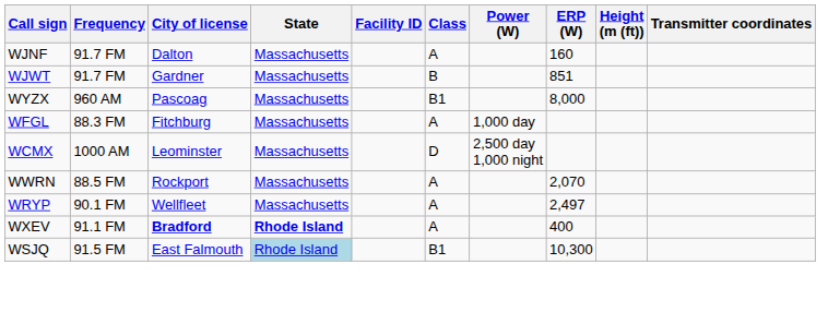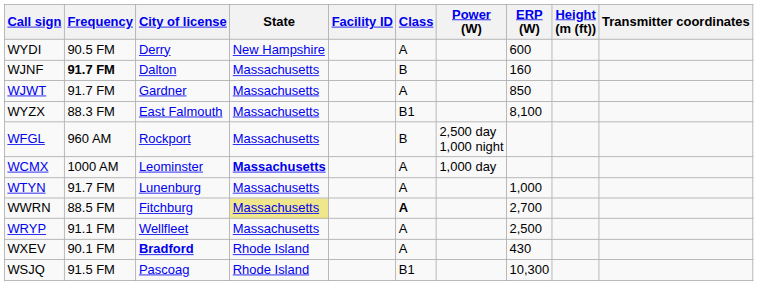 <table class="wikitable sortable">
 <tr>
 <th><a href='#'>Call sign</a></th>
 <th data-sort-type="number"><a href='#'>Frequency</a></th>
 <th><a href='#'>City of license</a></th>
 <th>State</th>
 <th data-sort-type="number"><a href='#'>Facility ID</a></th>
 <th><a href='#'>Class</a></th>
 <th data-sort-type="number"><a href='#'>Power</a><br>(W)</th>
 <th data-sort-type="number"><a href='#'>ERP</a><br>(W)</th>
 <th data-sort-type="number"><a href='#'>Height</a><br>(m (ft))</th>
 <th class="unsortable">Transmitter coordinates</th>
 </tr>
 <tr>
+<td>WYDI</td>
+<td>90.5 FM</td>
+<td><a href='#'>Derry</a></td>
+<td><a href='#'>New Hampshire</a></td>
+<td></td>
+<td>A</td>
+<td></td>
+<td>600</td>
+<td></td>
+<td></td>
+</tr>
+<tr>
 <td>WJNF</td>
-<td>91.7 FM</td>
+<td><strong>91.7 FM</strong></td>
 <td><a href='#'>Dalton</a></td>
 <td><a href='#'>Massachusetts</a></td>
 <td></td>
-<td>A</td>
+<td>B</td>
 <td></td>
 <td>160</td>
 <td></td>
 <td></td>
 </tr>
 <tr>
 <td><a href='#'>WJWT</a></td>
 <td>91.7 FM</td>
 <td><a href='#'>Gardner</a></td>
 <td><a href='#'>Massachusetts</a></td>
 <td></td>
-<td>B</td>
+<td>A</td>
 <td></td>
-<td>851</td>
+<td>850</td>
 <td></td>
 <td></td>
 </tr>
 <tr>
 <td>WYZX</td>
-<td>960 AM</td>
-<td><a href='#'>Pascoag</a></td>
+<td>88.3 FM</td>
+<td><a href='#'>East Falmouth</a></td>
 <td><a href='#'>Massachusetts</a></td>
 <td></td>
 <td>B1</td>
 <td></td>
-<td>8,000</td>
+<td>8,100</td>
 <td></td>
 <td></td>
 </tr>
 <tr>
 <td><a href='#'>WFGL</a></td>
-<td>88.3 FM</td>
-<td><a href='#'>Fitchburg</a></td>
+<td>960 AM</td>
+<td><a href='#'>Rockport</a></td>
 <td><a href='#'>Massachusetts</a></td>
+<td></td>
+<td>B</td>
+<td>2,500 day<br>1,000 night</td>
+<td></td>
+<td></td>
+<td></td>
+</tr>
+<tr>
+<td><a href='#'>WCMX</a></td>
+<td>1000 AM</td>
+<td><a href='#'>Leominster</a></td>
+<td><strong><a href='#'>Massachusetts</a></strong></td>
 <td></td>
 <td>A</td>
 <td>1,000 day</td>
 <td></td>
 <td></td>
 <td></td>
 </tr>
 <tr>
-<td><a href='#'>WCMX</a></td>
-<td>1000 AM</td>
-<td><a href='#'>Leominster</a></td>
+<td><a href='#'>WTYN</a></td>
+<td>91.7 FM</td>
+<td><a href='#'>Lunenburg</a></td>
 <td><a href='#'>Massachusetts</a></td>
 <td></td>
-<td>D</td>
-<td>2,500 day<br>1,000 night</td>
+<td>A</td>
 <td></td>
+<td>1,000</td>
 <td></td>
 <td></td>
 </tr>
 <tr>
 <td>WWRN</td>
 <td>88.5 FM</td>
-<td><a href='#'>Rockport</a></td>
-<td><a href='#'>Massachusetts</a></td>
+<td><a href='#'>Fitchburg</a></td>
+<td style="background: khaki;"><a href='#'>Massachusetts</a></td>
 <td></td>
-<td>A</td>
+<td><strong>A</strong></td>
 <td></td>
-<td>2,070</td>
+<td>2,700</td>
 <td></td>
 <td></td>
 </tr>
 <tr>
 <td><a href='#'>WRYP</a></td>
-<td>90.1 FM</td>
+<td>91.1 FM</td>
 <td><a href='#'>Wellfleet</a></td>
 <td><a href='#'>Massachusetts</a></td>
 <td></td>
 <td>A</td>
 <td></td>
-<td>2,497</td>
+<td>2,500</td>
 <td></td>
 <td></td>
 </tr>
 <tr>
 <td>WXEV</td>
-<td>91.1 FM</td>
+<td>90.1 FM</td>
 <td><strong><a href='#'>Bradford</a></strong></td>
-<td><strong><a href='#'>Rhode Island</a></strong></td>
+<td><a href='#'>Rhode Island</a></td>
 <td></td>
 <td>A</td>
 <td></td>
-<td>400</td>
+<td>430</td>
 <td></td>
 <td></td>
 </tr>
 <tr>
 <td>WSJQ</td>
 <td>91.5 FM</td>
-<td><a href='#'>East Falmouth</a></td>
-<td style="background: lightblue;"><a href='#'>Rhode Island</a></td>
+<td><a href='#'>Pascoag</a></td>
+<td><a href='#'>Rhode Island</a></td>
 <td></td>
 <td>B1</td>
 <td></td>
 <td>10,300</td>
 <td></td>
 <td></td>
 </tr>
 </table>
